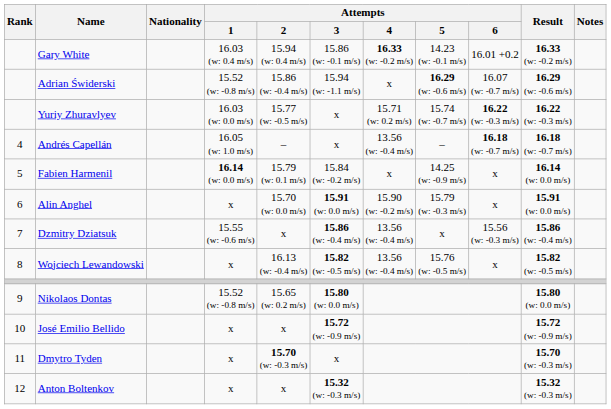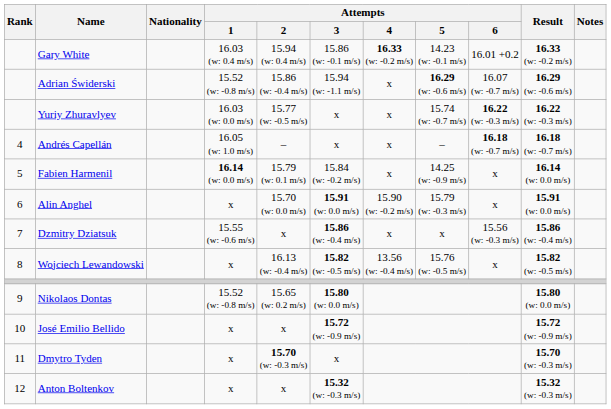 <table class="wikitable sortable" style="text-align:center">
 <tr>
 <th rowspan=2>Rank</th>
 <th rowspan=2>Name</th>
 <th rowspan=2>Nationality</th>
 <th colspan=6>Attempts</th>
 <th rowspan=2>Result</th>
 <th rowspan=2>Notes</th>
 </tr>
 <tr>
 <th>1</th>
 <th>2</th>
 <th>3</th>
 <th>4</th>
 <th>5</th>
 <th>6</th>
 </tr>
 <tr>
 <td></td>
 <td align=left><a href='#'>Gary White</a></td>
 <td align=left></td>
 <td>16.03<br><small>(w: 0.4 m/s)</small></td>
 <td>15.94<br><small>(w: 0.4 m/s)</small></td>
 <td>15.86<br><small>(w: -0.1 m/s)</small></td>
 <td><strong>16.33</strong><br><small>(w: -0.2 m/s)</small></td>
 <td>14.23<br><small>(w: -0.1 m/s)</small></td>
 <td>16.01 +0.2</td>
 <td><strong>16.33</strong><br><small>(w: -0.2 m/s)</small></td>
 <td></td>
 </tr>
 <tr>
 <td></td>
 <td align=left><a href='#'>Adrian Świderski</a></td>
 <td align=left></td>
 <td>15.52<br><small>(w: -0.8 m/s)</small></td>
 <td>15.86<br><small>(w: -0.4 m/s)</small></td>
 <td>15.94<br><small>(w: -1.1 m/s)</small></td>
 <td>x</td>
 <td><strong>16.29</strong><br><small>(w: -0.6 m/s)</small></td>
 <td>16.07<br><small>(w: -0.7 m/s)</small></td>
 <td><strong>16.29</strong><br><small>(w: -0.6 m/s)</small></td>
 <td></td>
 </tr>
 <tr>
 <td></td>
 <td align=left><a href='#'>Yuriy Zhuravlyev</a></td>
 <td align=left></td>
 <td>16.03<br><small>(w: 0.0 m/s)</small></td>
 <td>15.77<br><small>(w: -0.5 m/s)</small></td>
 <td>x</td>
-<td>15.71<br><small>(w: 0.2 m/s)</small></td>
+<td>x</td>
 <td>15.74<br><small>(w: -0.7 m/s)</small></td>
 <td><strong>16.22</strong><br><small>(w: -0.3 m/s)</small></td>
 <td><strong>16.22</strong><br><small>(w: -0.3 m/s)</small></td>
 <td></td>
 </tr>
 <tr>
 <td>4</td>
 <td align=left><a href='#'>Andrés Capellán</a></td>
 <td align=left></td>
 <td>16.05<br><small>(w: 1.0 m/s)</small></td>
 <td>–</td>
 <td>x</td>
-<td>13.56<br><small>(w: -0.4 m/s)</small></td>
+<td>x</td>
 <td>–</td>
 <td><strong>16.18</strong><br><small>(w: -0.7 m/s)</small></td>
 <td><strong>16.18</strong><br><small>(w: -0.7 m/s)</small></td>
 <td></td>
 </tr>
 <tr>
 <td>5</td>
 <td align=left><a href='#'>Fabien Harmenil</a></td>
 <td align=left></td>
 <td><strong>16.14</strong><br><small>(w: 0.0 m/s)</small></td>
 <td>15.79<br><small>(w: 0.1 m/s)</small></td>
 <td>15.84<br><small>(w: -0.2 m/s)</small></td>
 <td>x</td>
 <td>14.25<br><small>(w: -0.9 m/s)</small></td>
 <td>x</td>
 <td><strong>16.14</strong><br><small>(w: 0.0 m/s)</small></td>
 <td></td>
 </tr>
 <tr>
 <td>6</td>
 <td align=left><a href='#'>Alin Anghel</a></td>
 <td align=left></td>
 <td>x</td>
 <td>15.70<br><small>(w: 0.0 m/s)</small></td>
 <td><strong>15.91</strong><br><small>(w: 0.0 m/s)</small></td>
 <td>15.90<br><small>(w: -0.2 m/s)</small></td>
 <td>15.79<br><small>(w: -0.3 m/s)</small></td>
 <td>x</td>
 <td><strong>15.91</strong><br><small>(w: 0.0 m/s)</small></td>
 <td></td>
 </tr>
 <tr>
 <td>7</td>
 <td align=left><a href='#'>Dzmitry Dziatsuk</a></td>
 <td align=left></td>
 <td>15.55<br><small>(w: -0.6 m/s)</small></td>
 <td>x</td>
 <td><strong>15.86</strong><br><small>(w: -0.4 m/s)</small></td>
-<td>13.56<br><small>(w: -0.4 m/s)</small></td>
+<td>x</td>
 <td>x</td>
 <td>15.56<br><small>(w: -0.3 m/s)</small></td>
 <td><strong>15.86</strong><br><small>(w: -0.4 m/s)</small></td>
 <td></td>
 </tr>
 <tr>
 <td>8</td>
 <td align=left><a href='#'>Wojciech Lewandowski</a></td>
 <td align=left></td>
 <td>x</td>
 <td>16.13<br><small>(w: -0.4 m/s)</small></td>
 <td><strong>15.82</strong><br><small>(w: -0.5 m/s)</small></td>
 <td>13.56<br><small>(w: -0.4 m/s)</small></td>
 <td>15.76<br><small>(w: -0.5 m/s)</small></td>
 <td>x</td>
 <td><strong>15.82</strong><br><small>(w: -0.5 m/s)</small></td>
 <td></td>
 </tr>
 <tr>
 <td colspan=11 bgcolor=lightgray></td>
 </tr>
 <tr>
 <td>9</td>
 <td align=left><a href='#'>Nikolaos Dontas</a></td>
 <td align=left></td>
 <td>15.52<br><small>(w: -0.8 m/s)</small></td>
 <td>15.65<br><small>(w: 0.2 m/s)</small></td>
 <td><strong>15.80</strong><br><small>(w: 0.0 m/s)</small></td>
 <td colspan=3></td>
 <td><strong>15.80</strong><br><small>(w: 0.0 m/s)</small></td>
 <td></td>
 </tr>
 <tr>
 <td>10</td>
 <td align=left><a href='#'>José Emilio Bellido</a></td>
 <td align=left></td>
 <td>x</td>
 <td>x</td>
 <td><strong>15.72</strong><br><small>(w: -0.9 m/s)</small></td>
 <td colspan=3></td>
 <td><strong>15.72</strong><br><small>(w: -0.9 m/s)</small></td>
 <td></td>
 </tr>
 <tr>
 <td>11</td>
 <td align=left><a href='#'>Dmytro Tyden</a></td>
 <td align=left></td>
 <td>x</td>
 <td><strong>15.70</strong><br><small>(w: -0.3 m/s)</small></td>
 <td>x</td>
 <td colspan=3></td>
 <td><strong>15.70</strong><br><small>(w: -0.3 m/s)</small></td>
 <td></td>
 </tr>
 <tr>
 <td>12</td>
 <td align=left><a href='#'>Anton Boltenkov</a></td>
 <td align=left></td>
 <td>x</td>
 <td>x</td>
 <td><strong>15.32</strong><br><small>(w: -0.3 m/s)</small></td>
 <td colspan=3></td>
 <td><strong>15.32</strong><br><small>(w: -0.3 m/s)</small></td>
 <td></td>
 </tr>
 </table>
